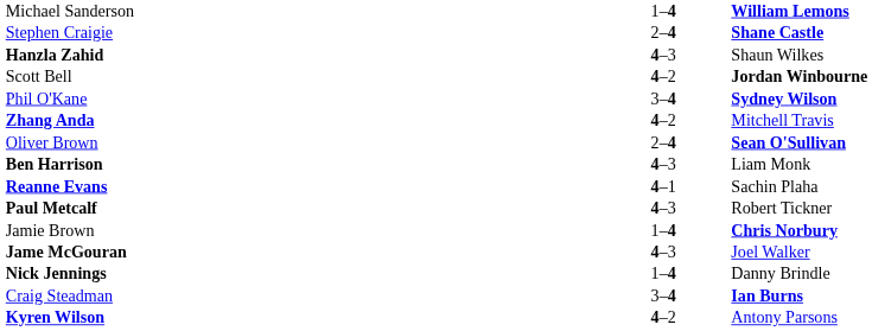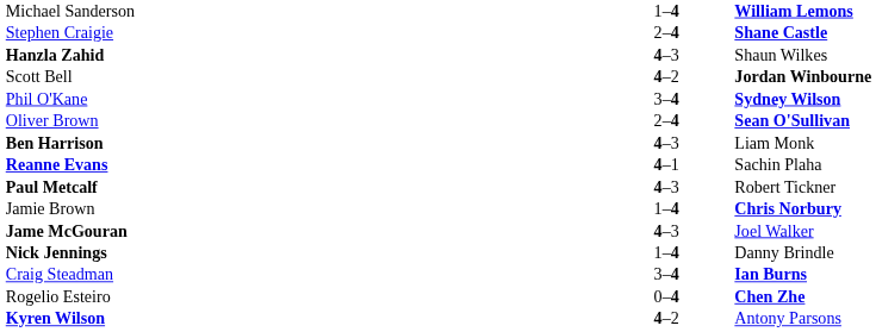 <table width="100%" cellspacing="1">
 <tr>
 <th width=45%></th>
 <th width=10%></th>
 <th width=45%></th>
 </tr>
 <tr>
 <td> Michael Sanderson</td>
 <td align="center">1–<strong>4</strong></td>
 <td> <strong><a href='#'>William Lemons</a></strong></td>
 </tr>
 <tr>
 <td> <a href='#'>Stephen Craigie</a></td>
 <td align="center">2–<strong>4</strong></td>
 <td> <strong><a href='#'>Shane Castle</a></strong></td>
 </tr>
 <tr>
 <td> <strong>Hanzla Zahid</strong></td>
 <td align="center"><strong>4</strong>–3</td>
 <td> Shaun Wilkes</td>
 </tr>
 <tr>
 <td> Scott Bell</td>
 <td align="center"><strong>4</strong>–2</td>
 <td> <strong>Jordan Winbourne</strong></td>
 </tr>
 <tr>
 <td> <a href='#'>Phil O'Kane</a></td>
 <td align="center">3–<strong>4</strong></td>
 <td> <strong><a href='#'>Sydney Wilson</a></strong></td>
-</tr>
-<tr>
-<td> <strong><a href='#'>Zhang Anda</a></strong></td>
-<td align="center"><strong>4</strong>–2</td>
-<td> <a href='#'>Mitchell Travis</a></td>
 </tr>
 <tr>
 <td> <a href='#'>Oliver Brown</a></td>
 <td align="center">2–<strong>4</strong></td>
 <td> <strong><a href='#'>Sean O'Sullivan</a></strong></td>
 </tr>
 <tr>
 <td> <strong>Ben Harrison</strong></td>
 <td align="center"><strong>4</strong>–3</td>
 <td> Liam Monk</td>
 </tr>
 <tr>
 <td> <strong><a href='#'>Reanne Evans</a></strong></td>
 <td align="center"><strong>4</strong>–1</td>
 <td> Sachin Plaha</td>
 </tr>
 <tr>
 <td> <strong>Paul Metcalf</strong></td>
 <td align="center"><strong>4</strong>–3</td>
 <td> Robert Tickner</td>
 </tr>
 <tr>
 <td> Jamie Brown</td>
 <td align="center">1–<strong>4</strong></td>
 <td> <strong><a href='#'>Chris Norbury</a></strong></td>
 </tr>
 <tr>
 <td> <strong>Jame McGouran</strong></td>
 <td align="center"><strong>4</strong>–3</td>
 <td> <a href='#'>Joel Walker</a></td>
 </tr>
 <tr>
 <td> <strong>Nick Jennings</strong></td>
 <td align="center">1–<strong>4</strong></td>
 <td> Danny Brindle</td>
 </tr>
 <tr>
 <td> <a href='#'>Craig Steadman</a></td>
 <td align="center">3–<strong>4</strong></td>
 <td> <strong><a href='#'>Ian Burns</a></strong></td>
 </tr>
 <tr>
+<td> Rogelio Esteiro</td>
+<td align="center">0–<strong>4</strong></td>
+<td> <strong><a href='#'>Chen Zhe</a></strong></td>
+</tr>
+<tr>
 <td> <strong><a href='#'>Kyren Wilson</a></strong></td>
 <td align="center"><strong>4</strong>–2</td>
 <td> <a href='#'>Antony Parsons</a></td>
 </tr>
 </table>
